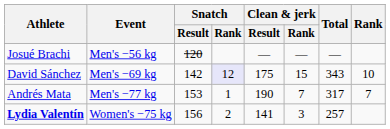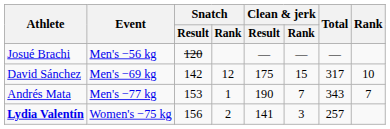 <table class="wikitable" style="font-size:90%">
 <tr>
 <th rowspan="2">Athlete</th>
 <th rowspan="2">Event</th>
 <th colspan="2">Snatch</th>
 <th colspan="2">Clean & jerk</th>
 <th rowspan="2">Total</th>
 <th rowspan="2">Rank</th>
 </tr>
 <tr style="font-size:95%">
 <th>Result</th>
 <th>Rank</th>
 <th>Result</th>
 <th>Rank</th>
 </tr>
 <tr align=center>
 <td align=left><a href='#'>Josué Brachi</a></td>
 <td align=left><a href='#'>Men's −56 kg</a></td>
 <td><s>120</s></td>
 <td></td>
 <td>—</td>
 <td>—</td>
 <td>—</td>
 <td></td>
 </tr>
 <tr align=center>
 <td align=left><a href='#'>David Sánchez</a></td>
 <td align=left><a href='#'>Men's −69 kg</a></td>
 <td>142</td>
-<td style="background: lavender;">12</td>
+<td>12</td>
 <td>175</td>
 <td>15</td>
-<td>343</td>
+<td>317</td>
 <td>10</td>
 </tr>
 <tr align=center>
 <td align=left><a href='#'>Andrés Mata</a></td>
 <td align=left><a href='#'>Men's −77 kg</a></td>
 <td>153</td>
 <td>1</td>
 <td>190</td>
 <td>7</td>
-<td>317</td>
+<td>343</td>
 <td>7</td>
 </tr>
 <tr align=center>
 <td align=left><strong><a href='#'>Lydia Valentín</a></strong></td>
 <td align=left><a href='#'>Women's −75 kg</a></td>
 <td>156</td>
 <td>2</td>
 <td>141</td>
 <td>3</td>
 <td>257</td>
 <td></td>
 </tr>
 </table>
